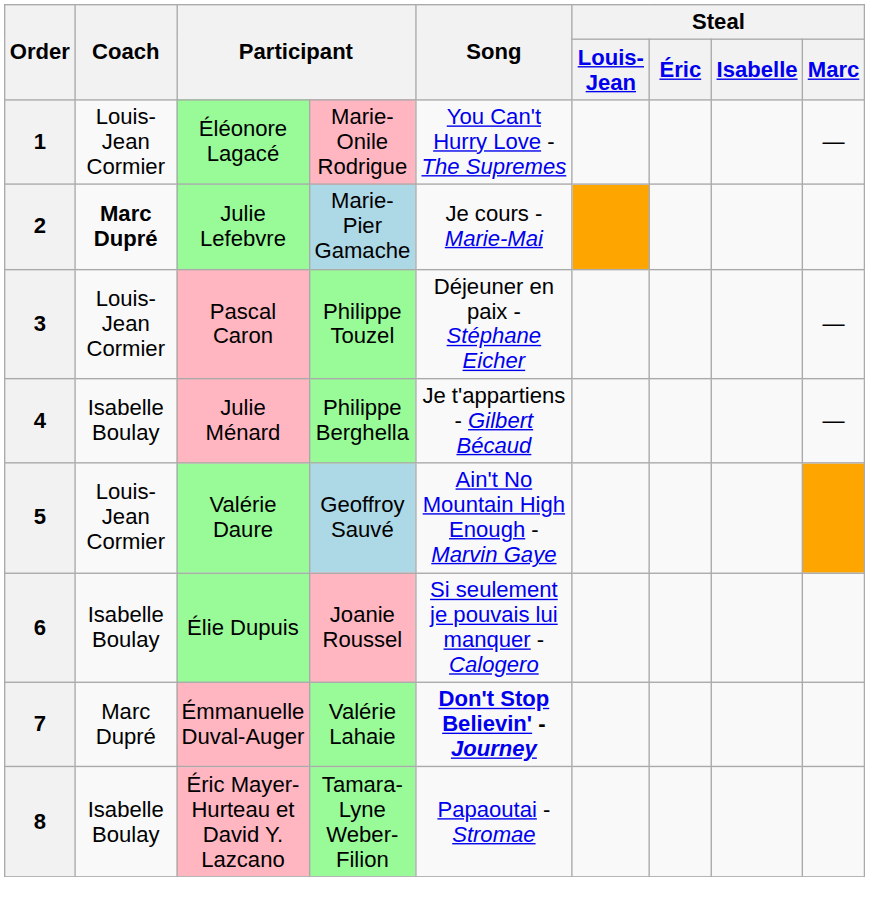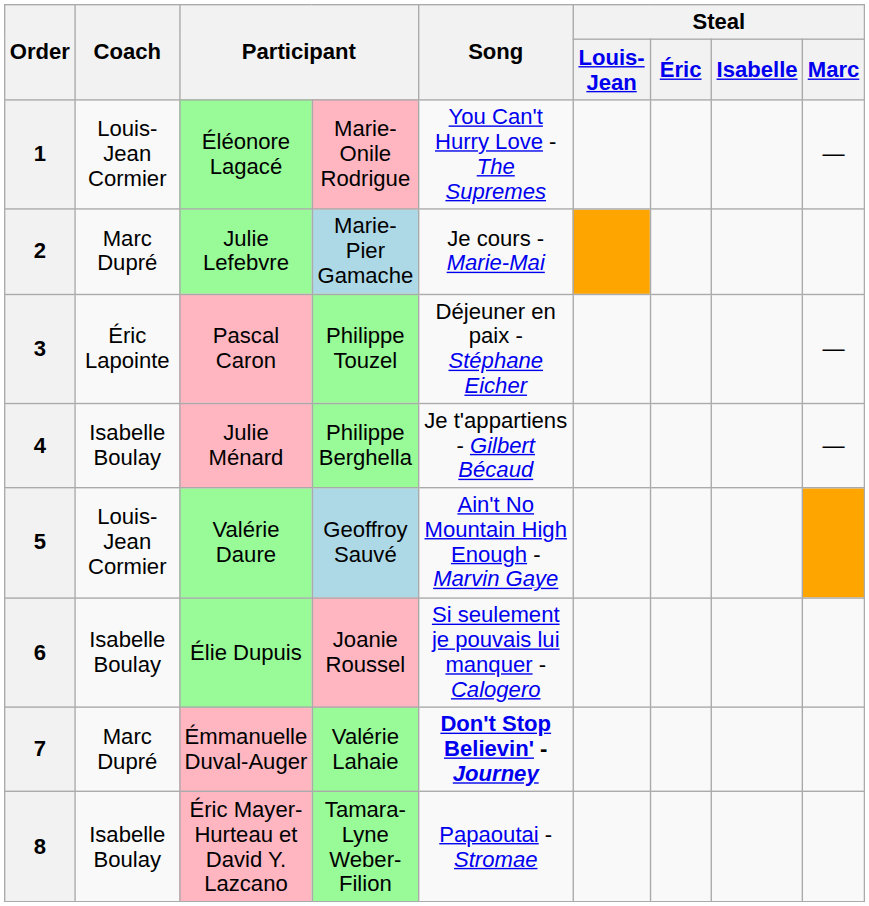 <table class="wikitable" style="text-align: center; width:100%;">
 <tr>
 <th scope="col" rowspan="2" width="5%">Order</th>
 <th scope="col" rowspan="2" width="14%">Coach</th>
 <th scope="col" colspan="2" rowspan="2" width="24%">Participant</th>
 <th scope="col" rowspan="2" width="24%">Song</th>
 <th scope="col" colspan="4" width="5%">Steal</th>
 </tr>
 <tr>
 <th width="9%"><a href='#'>Louis-Jean</a></th>
 <th width="9%"><a href='#'>Éric</a></th>
 <th width="9%"><a href='#'>Isabelle</a></th>
 <th width="9%"><a href='#'>Marc</a></th>
 </tr>
 <tr>
 <th scope="col">1</th>
 <td>Louis-Jean Cormier</td>
 <td style="background:palegreen; text-align:center;" width="12%">Éléonore Lagacé</td>
 <td style="background:lightpink; text-align:center;" width="12%">Marie-Onile Rodrigue</td>
 <td><a href='#'>You Can't Hurry Love</a> - <em><a href='#'>The Supremes</a></em></td>
 <td></td>
 <td></td>
 <td></td>
 <td>—</td>
 </tr>
 <tr>
 <th scope="col">2</th>
-<td><strong>Marc Dupré</strong></td>
+<td>Marc Dupré</td>
 <td style="background:palegreen; text-align:center;">Julie Lefebvre</td>
 <td style="background:lightblue; text-align:center;">Marie-Pier Gamache</td>
 <td>Je cours - <em><a href='#'>Marie-Mai</a></em></td>
 <td style="background:orange;text-align:center;"></td>
 <td></td>
 <td></td>
 <td></td>
 </tr>
 <tr>
 <th scope="col">3</th>
-<td>Louis-Jean Cormier</td>
+<td>Éric Lapointe</td>
 <td style="background:lightpink; text-align:center;">Pascal Caron</td>
 <td style="background:palegreen; text-align:center;">Philippe Touzel</td>
 <td>Déjeuner en paix - <em><a href='#'>Stéphane Eicher</a></em></td>
 <td></td>
 <td></td>
 <td></td>
 <td>—</td>
 </tr>
 <tr>
 <th scope="col">4</th>
 <td>Isabelle Boulay</td>
 <td style="background:lightpink; text-align:center;">Julie Ménard</td>
 <td style="background:palegreen; text-align:center;">Philippe Berghella</td>
 <td>Je t'appartiens - <em><a href='#'>Gilbert Bécaud</a></em></td>
 <td></td>
 <td></td>
 <td></td>
 <td>—</td>
 </tr>
 <tr>
 <th scope="col">5</th>
 <td>Louis-Jean Cormier</td>
 <td style="background:palegreen; text-align:center;">Valérie Daure</td>
 <td style="background:lightblue; text-align:center;">Geoffroy Sauvé</td>
 <td><a href='#'>Ain't No Mountain High Enough</a> - <em><a href='#'>Marvin Gaye</a></em></td>
 <td></td>
 <td></td>
 <td></td>
 <td style="background:orange;text-align:center;"></td>
 </tr>
 <tr>
 <th scope="col">6</th>
 <td>Isabelle Boulay</td>
 <td style="background:palegreen; text-align:center;">Élie Dupuis</td>
 <td style="background:lightpink; text-align:center;">Joanie Roussel</td>
 <td><a href='#'>Si seulement je pouvais lui manquer</a> - <em><a href='#'>Calogero</a></em></td>
 <td></td>
 <td></td>
 <td></td>
 <td></td>
 </tr>
 <tr>
 <th scope="col">7</th>
 <td>Marc Dupré</td>
 <td style="background:lightpink; text-align:center;">Émmanuelle Duval-Auger</td>
 <td style="background:palegreen; text-align:center;">Valérie Lahaie</td>
 <td><strong><a href='#'>Don't Stop Believin'</a> - <em><a href='#'>Journey</a></em></strong></td>
 <td></td>
 <td></td>
 <td></td>
 <td></td>
 </tr>
 <tr>
 <th scope="col">8</th>
 <td>Isabelle Boulay</td>
 <td style="background:lightpink; text-align:center;">Éric Mayer-Hurteau et David Y. Lazcano</td>
 <td style="background:palegreen; text-align:center;">Tamara-Lyne Weber-Filion</td>
 <td><a href='#'>Papaoutai</a> - <em><a href='#'>Stromae</a></em></td>
 <td></td>
 <td></td>
 <td></td>
 <td></td>
 </tr>
 </table>
